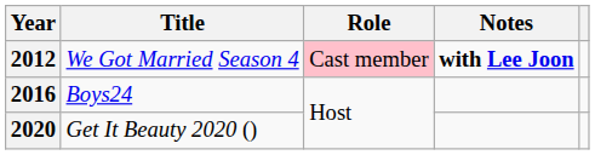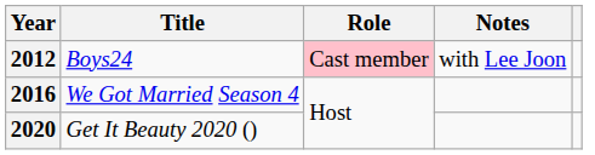 <table class="wikitable plainrowheaders sortable">
 <tr>
 <th scope="col">Year</th>
 <th scope="col">Title</th>
 <th scope="col">Role</th>
 <th scope="col">Notes</th>
 <th scope="col" class="unsortable"></th>
 </tr>
 <tr>
 <th scope="row">2012</th>
-<td><em><a href='#'>We Got Married</a> <a href='#'>Season 4</a></em></td>
+<td><em><a href='#'>Boys24</a></em></td>
 <td style="background: pink;">Cast member</td>
-<td><strong>with <a href='#'>Lee Joon</a></strong></td>
+<td>with <a href='#'>Lee Joon</a></td>
 <td style="text-align:center"></td>
 </tr>
 <tr>
 <th scope="row">2016</th>
-<td><em><a href='#'>Boys24</a></em></td>
+<td><em><a href='#'>We Got Married</a> <a href='#'>Season 4</a></em></td>
 <td rowspan="2">Host</td>
 <td></td>
 <td style="text-align:center"></td>
 </tr>
 <tr>
 <th scope="row">2020</th>
 <td><em>Get It Beauty 2020</em> ()</td>
 <td></td>
 <td style="text-align:center"></td>
 </tr>
 </table>
